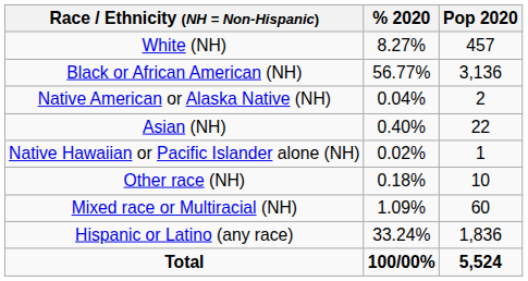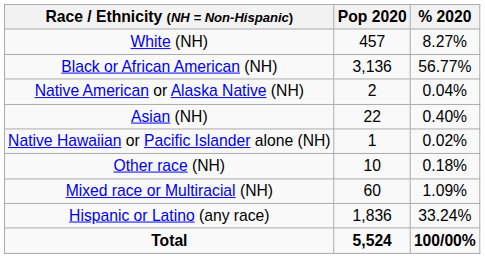 <table class="wikitable" style="text-align:center;">
 <tr>
 <th>Race / Ethnicity <small>(<em>NH = Non-Hispanic</em>)</small></th>
+<th partial>Pop 2020</th>
 <th>% 2020</th>
-<th partial>Pop 2020</th>
 </tr>
 <tr>
 <td><a href='#'>White</a> (NH)</td>
+<td>457</td>
 <td>8.27%</td>
-<td>457</td>
 </tr>
 <tr>
 <td><a href='#'>Black or African American</a> (NH)</td>
+<td>3,136</td>
 <td>56.77%</td>
-<td>3,136</td>
 </tr>
 <tr>
 <td><a href='#'>Native American</a> or <a href='#'>Alaska Native</a> (NH)</td>
+<td>2</td>
 <td>0.04%</td>
-<td>2</td>
 </tr>
 <tr>
 <td><a href='#'>Asian</a> (NH)</td>
+<td>22</td>
 <td>0.40%</td>
-<td>22</td>
 </tr>
 <tr>
 <td><a href='#'>Native Hawaiian</a> or <a href='#'>Pacific Islander</a> alone (NH)</td>
+<td>1</td>
 <td>0.02%</td>
-<td>1</td>
 </tr>
 <tr>
 <td><a href='#'>Other race</a> (NH)</td>
+<td>10</td>
 <td>0.18%</td>
-<td>10</td>
 </tr>
 <tr>
 <td><a href='#'>Mixed race or Multiracial</a> (NH)</td>
+<td>60</td>
 <td>1.09%</td>
-<td>60</td>
 </tr>
 <tr>
 <td><a href='#'>Hispanic or Latino</a> (any race)</td>
+<td>1,836</td>
 <td>33.24%</td>
-<td>1,836</td>
 </tr>
 <tr>
 <td><strong>Total</strong></td>
+<td><strong>5,524</strong></td>
 <td><strong>100/00%</strong></td>
-<td><strong>5,524</strong></td>
 </tr>
 </table>
